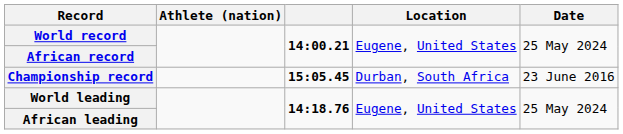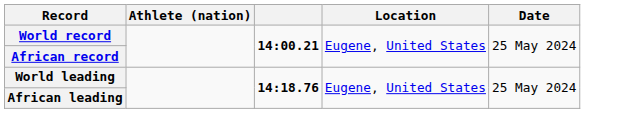 <table class="wikitable">
 <tr>
 <th scope="col">Record</th>
 <th scope="col">Athlete (nation)</th>
 <th scope="col"></th>
 <th scope="col">Location</th>
 <th scope="col">Date</th>
 </tr>
 <tr>
 <th scope="row"><a href='#'>World record</a></th>
 <td rowspan="2"></td>
 <td rowspan="2" align="center"><strong>14:00.21</strong></td>
 <td rowspan="2"><a href='#'>Eugene</a>, <a href='#'>United States</a></td>
 <td rowspan="2">25 May 2024</td>
 </tr>
 <tr>
 <th scope="row"><a href='#'>African record</a></th>
 </tr>
 <tr>
-<th><a href='#'>Championship record</a></th>
-<td></td>
-<td align="center"><strong>15:05.45</strong></td>
-<td><a href='#'>Durban</a>, <a href='#'>South Africa</a></td>
-<td>23 June 2016</td>
-</tr>
-<tr>
 <th scope="row">World leading</th>
 <td rowspan="2"></td>
 <td rowspan="2" align="center"><strong>14:18.76</strong></td>
 <td rowspan="2"><a href='#'>Eugene</a>, <a href='#'>United States</a></td>
 <td rowspan="2">25 May 2024</td>
 </tr>
 <tr>
 <th scope="row">African leading</th>
 </tr>
 </table>
